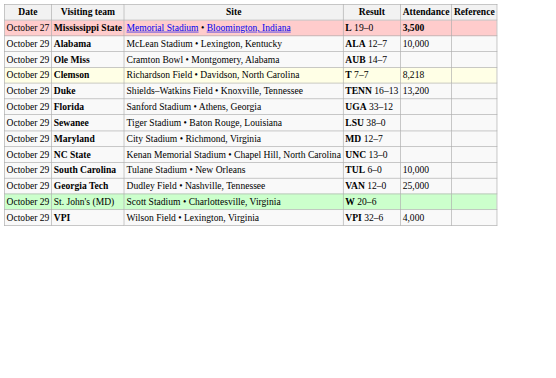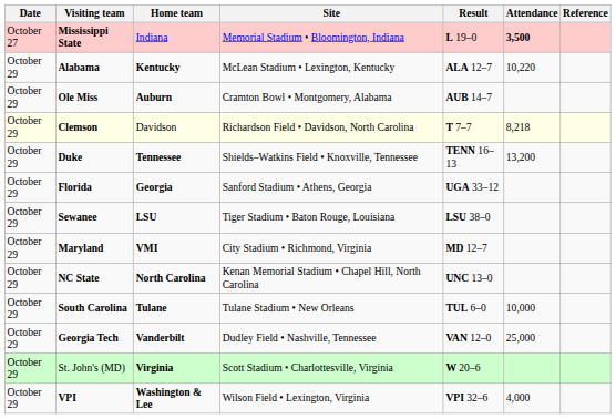 <table class="wikitable" style="font-size:95%;">
 <tr>
 <th>Date</th>
 <th>Visiting team</th>
+<th>Home team</th>
 <th>Site</th>
 <th>Result</th>
 <th>Attendance</th>
 <th class="unsortable">Reference</th>
 </tr>
 <tr bgcolor=ffcccc>
 <td>October 27</td>
 <td><strong>Mississippi State</strong></td>
+<td><a href='#'>Indiana</a></td>
 <td><a href='#'>Memorial Stadium</a> • <a href='#'>Bloomington, Indiana</a></td>
 <td><strong>L</strong> 19–0</td>
 <td><strong>3,500</strong></td>
 <td></td>
 </tr>
 <tr bgcolor=>
 <td>October 29</td>
 <td><strong>Alabama</strong></td>
+<td><strong>Kentucky</strong></td>
 <td>McLean Stadium • Lexington, Kentucky</td>
 <td><strong>ALA</strong> 12–7</td>
-<td>10,000</td>
+<td>10,220</td>
 <td></td>
 </tr>
 <tr bgcolor=>
 <td>October 29</td>
 <td><strong>Ole Miss</strong></td>
+<td><strong>Auburn</strong></td>
 <td>Cramton Bowl • Montgomery, Alabama</td>
 <td><strong>AUB</strong> 14–7</td>
 <td></td>
 <td></td>
 </tr>
 <tr bgcolor=ffffe6>
 <td>October 29</td>
 <td><strong>Clemson</strong></td>
+<td>Davidson</td>
 <td>Richardson Field • Davidson, North Carolina</td>
 <td><strong>T</strong> 7–7</td>
 <td>8,218</td>
 <td></td>
 </tr>
 <tr bgcolor=>
 <td>October 29</td>
 <td><strong>Duke</strong></td>
+<td><strong>Tennessee</strong></td>
 <td>Shields–Watkins Field • Knoxville, Tennessee</td>
 <td><strong>TENN</strong> 16–13</td>
 <td>13,200</td>
 <td></td>
 </tr>
 <tr bgcolor=>
 <td>October 29</td>
 <td><strong>Florida</strong></td>
+<td><strong>Georgia</strong></td>
 <td>Sanford Stadium • Athens, Georgia</td>
 <td><strong>UGA</strong> 33–12</td>
 <td></td>
 <td></td>
 </tr>
 <tr bgcolor=>
 <td>October 29</td>
 <td><strong>Sewanee</strong></td>
+<td><strong>LSU</strong></td>
 <td>Tiger Stadium • Baton Rouge, Louisiana</td>
 <td><strong>LSU</strong> 38–0</td>
 <td></td>
 <td></td>
 </tr>
 <tr bgcolor=>
 <td>October 29</td>
 <td><strong>Maryland</strong></td>
+<td><strong>VMI</strong></td>
 <td>City Stadium • Richmond, Virginia</td>
 <td><strong>MD</strong> 12–7</td>
 <td></td>
 <td></td>
 </tr>
 <tr bgcolor=>
 <td>October 29</td>
 <td><strong>NC State</strong></td>
+<td><strong>North Carolina</strong></td>
 <td>Kenan Memorial Stadium • Chapel Hill, North Carolina</td>
 <td><strong>UNC</strong> 13–0</td>
 <td></td>
 <td></td>
 </tr>
 <tr bgcolor=>
 <td>October 29</td>
 <td><strong>South Carolina</strong></td>
+<td><strong>Tulane</strong></td>
 <td>Tulane Stadium • New Orleans</td>
 <td><strong>TUL</strong> 6–0</td>
 <td>10,000</td>
 <td></td>
 </tr>
 <tr bgcolor=>
 <td>October 29</td>
 <td><strong>Georgia Tech</strong></td>
+<td><strong>Vanderbilt</strong></td>
 <td>Dudley Field • Nashville, Tennessee</td>
 <td><strong>VAN</strong> 12–0</td>
 <td>25,000</td>
 <td></td>
 </tr>
 <tr bgcolor=ccffcc>
 <td>October 29</td>
 <td>St. John's (MD)</td>
+<td><strong>Virginia</strong></td>
 <td>Scott Stadium • Charlottesville, Virginia</td>
 <td><strong>W</strong> 20–6</td>
 <td></td>
 <td></td>
 </tr>
 <tr bgcolor=>
 <td>October 29</td>
 <td><strong>VPI</strong></td>
+<td><strong>Washington & Lee</strong></td>
 <td>Wilson Field • Lexington, Virginia</td>
 <td><strong>VPI</strong> 32–6</td>
 <td>4,000</td>
 <td></td>
 </tr>
 </table>
